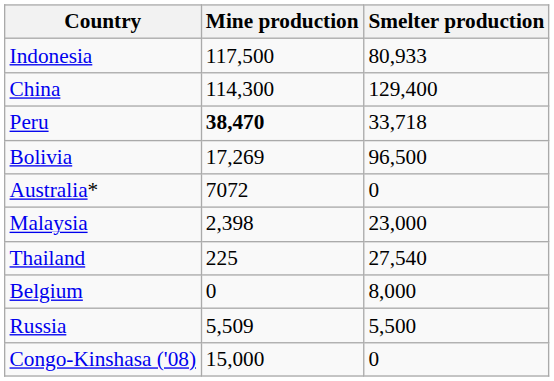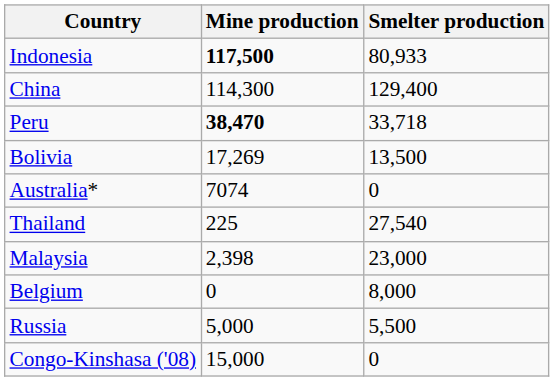 <table class="wikitable sortable" style="text-align:left;float:left">
 <tr>
 <th>Country</th>
 <th>Mine production</th>
 <th>Smelter production</th>
 </tr>
 <tr>
 <td><a href='#'>Indonesia</a></td>
-<td>117,500</td>
+<td><strong>117,500</strong></td>
 <td>80,933</td>
 </tr>
 <tr>
 <td><a href='#'>China</a></td>
 <td>114,300</td>
 <td>129,400</td>
 </tr>
 <tr>
 <td><a href='#'>Peru</a></td>
 <td><strong>38,470</strong></td>
 <td>33,718</td>
 </tr>
 <tr>
 <td><a href='#'>Bolivia</a></td>
 <td>17,269</td>
-<td>96,500</td>
+<td>13,500</td>
 </tr>
 <tr>
 <td><a href='#'>Australia</a>*</td>
-<td>7072</td>
+<td>7074</td>
 <td>0</td>
+</tr>
+<tr>
+<td><a href='#'>Thailand</a></td>
+<td>225</td>
+<td>27,540</td>
 </tr>
 <tr>
 <td><a href='#'>Malaysia</a></td>
 <td>2,398</td>
 <td>23,000</td>
-</tr>
-<tr>
-<td><a href='#'>Thailand</a></td>
-<td>225</td>
-<td>27,540</td>
 </tr>
 <tr>
 <td><a href='#'>Belgium</a></td>
 <td>0</td>
 <td>8,000</td>
 </tr>
 <tr>
 <td><a href='#'>Russia</a></td>
-<td>5,509</td>
+<td>5,000</td>
 <td>5,500</td>
 </tr>
 <tr>
 <td><a href='#'>Congo-Kinshasa ('08)</a></td>
 <td>15,000</td>
 <td>0</td>
 </tr>
 </table>
